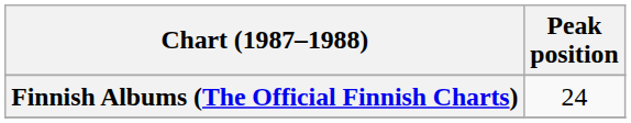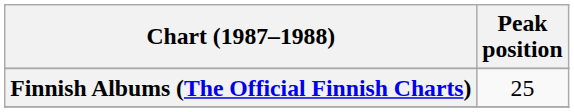 <table class="wikitable sortable plainrowheaders">
 <tr>
 <th scope="col">Chart (1987–1988)</th>
 <th scope="col">Peak<br>position</th>
 </tr>
 <tr>
 </tr>
 <tr>
 <th scope="row">Finnish Albums (<a href='#'>The Official Finnish Charts</a>)</th>
-<td align="center">24</td>
+<td align="center">25</td>
 </tr>
 <tr>
 </tr>
 <tr>
 </tr>
 </table>
